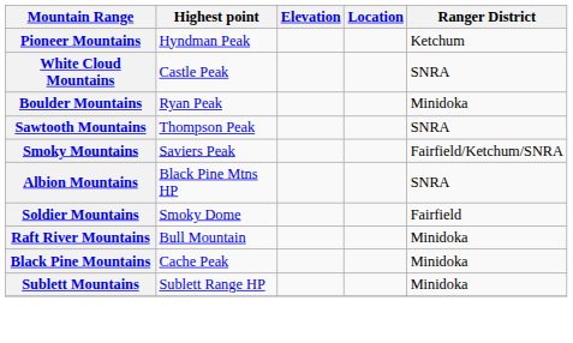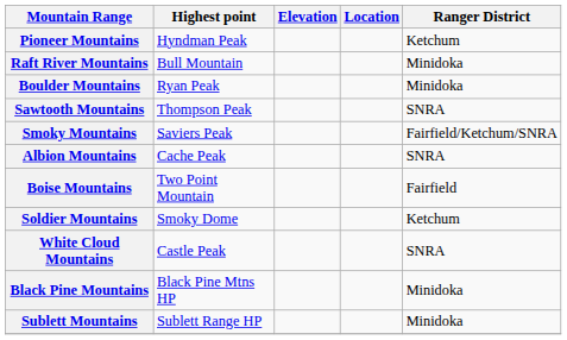 <table class="wikitable sortable">
 <tr>
 <th scope="col"><a href='#'>Mountain Range</a></th>
 <th scope="col">Highest point</th>
 <th scope="col"><a href='#'>Elevation</a></th>
 <th scope="col"><a href='#'>Location</a></th>
 <th scope="col">Ranger District</th>
 </tr>
 <tr>
 <th scope="row"><a href='#'>Pioneer Mountains</a></th>
 <td><a href='#'>Hyndman Peak</a></td>
 <td></td>
 <td></td>
 <td>Ketchum</td>
 </tr>
 <tr>
-<th scope="row"><a href='#'>White Cloud Mountains</a></th>
-<td><a href='#'>Castle Peak</a></td>
+<th scope="row"><a href='#'>Raft River Mountains</a></th>
+<td><a href='#'>Bull Mountain</a></td>
+<td align=right></td>
 <td></td>
-<td></td>
-<td>SNRA</td>
+<td>Minidoka</td>
 </tr>
 <tr>
 <th scope="row"><a href='#'>Boulder Mountains</a></th>
 <td><a href='#'>Ryan Peak</a></td>
 <td></td>
 <td></td>
 <td>Minidoka</td>
 </tr>
 <tr>
 <th scope="row"><a href='#'>Sawtooth Mountains</a></th>
 <td><a href='#'>Thompson Peak</a></td>
 <td></td>
 <td></td>
 <td>SNRA</td>
 </tr>
 <tr>
 <th scope="row"><a href='#'>Smoky Mountains</a></th>
 <td><a href='#'>Saviers Peak</a></td>
 <td></td>
 <td></td>
 <td>Fairfield/Ketchum/SNRA</td>
 </tr>
 <tr>
 <th scope="row"><a href='#'>Albion Mountains</a></th>
-<td><a href='#'>Black Pine Mtns HP</a></td>
+<td><a href='#'>Cache Peak</a></td>
 <td></td>
 <td></td>
 <td>SNRA</td>
+</tr>
+<tr>
+<th scope="row"><a href='#'>Boise Mountains</a></th>
+<td><a href='#'>Two Point Mountain</a></td>
+<td></td>
+<td></td>
+<td>Fairfield</td>
 </tr>
 <tr>
 <th scope="row"><a href='#'>Soldier Mountains</a></th>
 <td><a href='#'>Smoky Dome</a></td>
 <td></td>
 <td></td>
-<td>Fairfield</td>
+<td>Ketchum</td>
 </tr>
 <tr>
-<th scope="row"><a href='#'>Raft River Mountains</a></th>
-<td><a href='#'>Bull Mountain</a></td>
-<td align=right></td>
+<th scope="row"><a href='#'>White Cloud Mountains</a></th>
+<td><a href='#'>Castle Peak</a></td>
 <td></td>
-<td>Minidoka</td>
+<td></td>
+<td>SNRA</td>
 </tr>
 <tr>
 <th scope="row"><a href='#'>Black Pine Mountains</a></th>
-<td><a href='#'>Cache Peak</a></td>
+<td><a href='#'>Black Pine Mtns HP</a></td>
 <td align=right></td>
 <td></td>
 <td>Minidoka</td>
 </tr>
 <tr>
 <th scope="row"><a href='#'>Sublett Mountains</a></th>
 <td><a href='#'>Sublett Range HP</a></td>
 <td align=right></td>
 <td></td>
 <td>Minidoka</td>
 </tr>
 <tr>
 </tr>
 </table>
